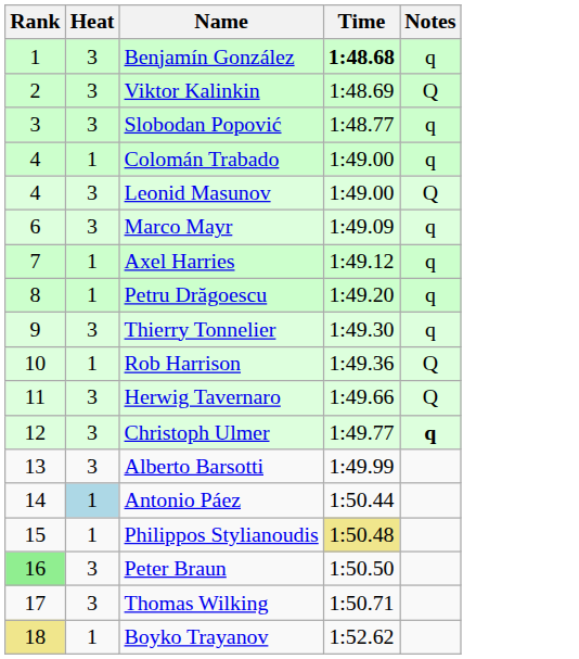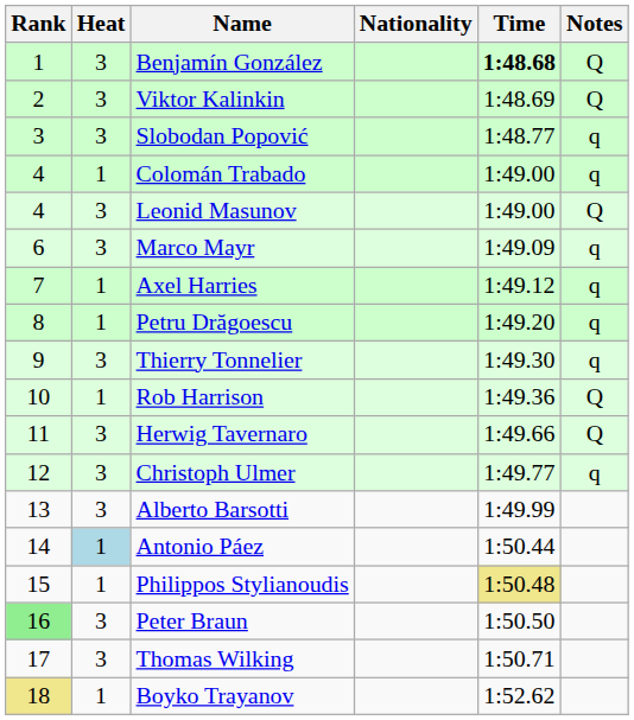 <table class="wikitable sortable" style="text-align:center">
 <tr>
 <th>Rank</th>
 <th>Heat</th>
 <th>Name</th>
+<th>Nationality</th>
 <th>Time</th>
 <th>Notes</th>
 </tr>
 <tr bgcolor=ccffcc>
 <td>1</td>
 <td>3</td>
 <td align="left"><a href='#'>Benjamín González</a></td>
+<td align=left></td>
 <td><strong>1:48.68</strong></td>
-<td>q</td>
+<td>Q</td>
 </tr>
 <tr bgcolor=ccffcc>
 <td>2</td>
 <td>3</td>
 <td align="left"><a href='#'>Viktor Kalinkin</a></td>
+<td align=left></td>
 <td>1:48.69</td>
 <td>Q</td>
 </tr>
 <tr bgcolor=ccffcc>
 <td>3</td>
 <td>3</td>
 <td align="left"><a href='#'>Slobodan Popović</a></td>
+<td align=left></td>
 <td>1:48.77</td>
 <td>q</td>
 </tr>
 <tr bgcolor=ccffcc>
 <td>4</td>
 <td>1</td>
 <td align="left"><a href='#'>Colomán Trabado</a></td>
+<td align=left></td>
 <td>1:49.00</td>
 <td>q</td>
 </tr>
 <tr bgcolor=ddffdd>
 <td>4</td>
 <td>3</td>
 <td align="left"><a href='#'>Leonid Masunov</a></td>
+<td align=left></td>
 <td>1:49.00</td>
 <td>Q</td>
 </tr>
 <tr bgcolor=ddffdd>
 <td>6</td>
 <td>3</td>
 <td align="left"><a href='#'>Marco Mayr</a></td>
+<td align=left></td>
 <td>1:49.09</td>
 <td>q</td>
 </tr>
 <tr bgcolor=ccffcc>
 <td>7</td>
 <td>1</td>
 <td align="left"><a href='#'>Axel Harries</a></td>
+<td align=left></td>
 <td>1:49.12</td>
 <td>q</td>
 </tr>
 <tr bgcolor=ccffcc>
 <td>8</td>
 <td>1</td>
 <td align="left"><a href='#'>Petru Drăgoescu</a></td>
+<td align=left></td>
 <td>1:49.20</td>
 <td>q</td>
 </tr>
 <tr bgcolor=ddffdd>
 <td>9</td>
 <td>3</td>
 <td align="left"><a href='#'>Thierry Tonnelier</a></td>
+<td align=left></td>
 <td>1:49.30</td>
 <td>q</td>
 </tr>
 <tr bgcolor=ddffdd>
 <td>10</td>
 <td>1</td>
 <td align="left"><a href='#'>Rob Harrison</a></td>
+<td align=left></td>
 <td>1:49.36</td>
 <td>Q</td>
 </tr>
 <tr bgcolor=ddffdd>
 <td>11</td>
 <td>3</td>
 <td align="left"><a href='#'>Herwig Tavernaro</a></td>
+<td align=left></td>
 <td>1:49.66</td>
 <td>Q</td>
 </tr>
 <tr bgcolor=ddffdd>
 <td>12</td>
 <td>3</td>
 <td align="left"><a href='#'>Christoph Ulmer</a></td>
+<td align=left></td>
 <td>1:49.77</td>
-<td><strong>q</strong></td>
+<td>q</td>
 </tr>
 <tr>
 <td>13</td>
 <td>3</td>
 <td align="left"><a href='#'>Alberto Barsotti</a></td>
+<td align=left></td>
 <td>1:49.99</td>
 <td></td>
 </tr>
 <tr>
 <td>14</td>
 <td style="background: lightblue;">1</td>
 <td align="left"><a href='#'>Antonio Páez</a></td>
+<td align=left></td>
 <td>1:50.44</td>
 <td></td>
 </tr>
 <tr>
 <td>15</td>
 <td>1</td>
 <td align="left"><a href='#'>Philippos Stylianoudis</a></td>
+<td align=left></td>
 <td style="background: khaki;">1:50.48</td>
 <td></td>
 </tr>
 <tr>
 <td style="background: lightgreen;">16</td>
 <td>3</td>
 <td align="left"><a href='#'>Peter Braun</a></td>
+<td align=left></td>
 <td>1:50.50</td>
 <td></td>
 </tr>
 <tr>
 <td>17</td>
 <td>3</td>
 <td align="left"><a href='#'>Thomas Wilking</a></td>
+<td align=left></td>
 <td>1:50.71</td>
 <td></td>
 </tr>
 <tr>
 <td style="background: khaki;">18</td>
 <td>1</td>
 <td align="left"><a href='#'>Boyko Trayanov</a></td>
+<td align=left></td>
 <td>1:52.62</td>
 <td></td>
 </tr>
 </table>
